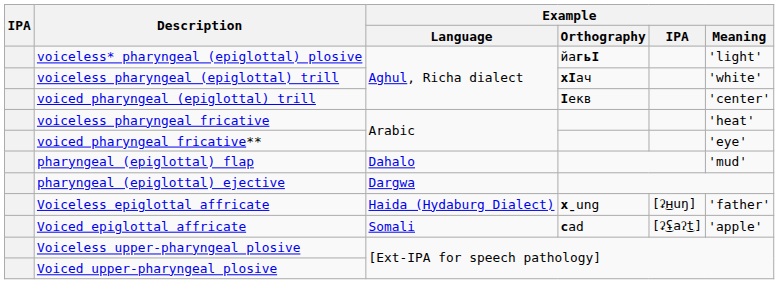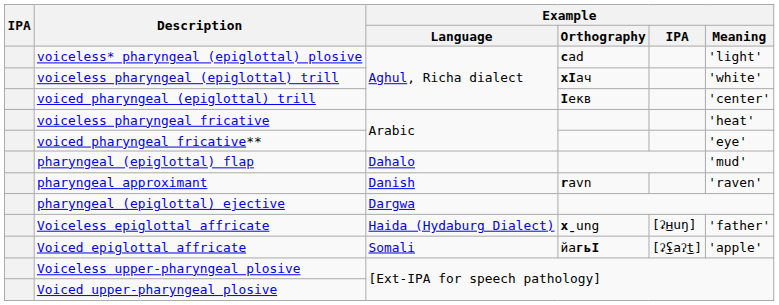 <table class=wikitable>
 <tr>
 <th rowspan="2">IPA</th>
 <th rowspan="2">Description</th>
 <th colspan="4">Example</th>
 </tr>
 <tr>
 <th>Language</th>
 <th>Orthography</th>
 <th>IPA</th>
 <th>Meaning</th>
 </tr>
 <tr>
 <th><big></big></th>
 <td><a href='#'>voiceless* pharyngeal (epiglottal) plosive</a></td>
 <td rowspan="3"><a href='#'>Aghul</a>, Richa dialect</td>
-<td>йа<strong>гьІ</strong></td>
+<td><strong>c</strong>ad</td>
 <td></td>
 <td>'light'</td>
 </tr>
 <tr>
 <th><big></big></th>
 <td><a href='#'>voiceless pharyngeal (epiglottal) trill</a></td>
 <td><strong>хІ</strong>ач</td>
 <td></td>
 <td>'white'</td>
 </tr>
 <tr>
 <th><big></big></th>
 <td><a href='#'>voiced pharyngeal (epiglottal) trill</a></td>
 <td><strong>І</strong>екв</td>
 <td></td>
 <td>'center'</td>
 </tr>
 <tr>
 <th><big></big></th>
 <td><a href='#'>voiceless pharyngeal fricative</a></td>
 <td rowspan="2">Arabic</td>
 <td></td>
 <td></td>
 <td>'heat'</td>
 </tr>
 <tr>
 <th><big></big></th>
 <td><a href='#'>voiced pharyngeal fricative</a>**</td>
 <td></td>
 <td></td>
 <td>'eye'</td>
 </tr>
 <tr>
 <th><big></big></th>
 <td><a href='#'>pharyngeal (epiglottal) flap</a></td>
 <td><a href='#'>Dahalo</a></td>
 <td colspan="2">  </td>
 <td>'mud'</td>
 </tr>
 <tr>
 <th><big></big></th>
+<td><a href='#'>pharyngeal approximant</a></td>
+<td><a href='#'>Danish</a></td>
+<td><strong>r</strong>avn</td>
+<td></td>
+<td>'raven'</td>
+</tr>
+<tr>
+<th><big></big></th>
 <td><a href='#'>pharyngeal (epiglottal) ejective</a></td>
 <td><a href='#'>Dargwa</a></td>
 <td colspan="3"></td>
 </tr>
 <tr>
 <th><big></big></th>
 <td><a href='#'>Voiceless epiglottal affricate</a></td>
 <td><a href='#'>Haida (Hydaburg Dialect)</a></td>
 <td><strong>x̱</strong>ung</td>
 <td>[ʡ͜ʜuŋ]</td>
 <td>'father'</td>
 </tr>
 <tr>
 <th><big></big></th>
 <td><a href='#'>Voiced epiglottal affricate</a></td>
 <td><a href='#'>Somali</a></td>
-<td><strong>c</strong>ad</td>
+<td>йа<strong>гьІ</strong></td>
 <td>[ʡ͜ʢaʔ͜t]</td>
 <td>'apple'</td>
 </tr>
 <tr>
 <th><big></big></th>
 <td><a href='#'>Voiceless upper-pharyngeal plosive</a></td>
 <td colspan="4" rowspan="2">[Ext-IPA for speech pathology]</td>
 </tr>
 <tr>
 <th><big></big></th>
 <td><a href='#'>Voiced upper-pharyngeal plosive</a></td>
 </tr>
 </table>
